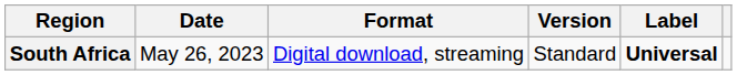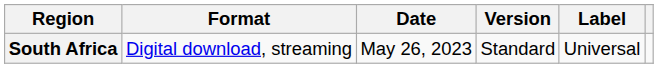 <table class="wikitable plainrowheaders">
 <tr>
 <th>Region</th>
+<th>Format</th>
 <th>Date</th>
-<th>Format</th>
 <th>Version</th>
 <th>Label</th>
 <th></th>
 </tr>
 <tr>
 <th scope="row">South Africa</th>
+<td><a href='#'>Digital download</a>, streaming</td>
 <td>May 26, 2023</td>
-<td><a href='#'>Digital download</a>, streaming</td>
 <td>Standard</td>
-<td><strong>Universal</strong></td>
+<td>Universal</td>
 <td></td>
 </tr>
 </table>
